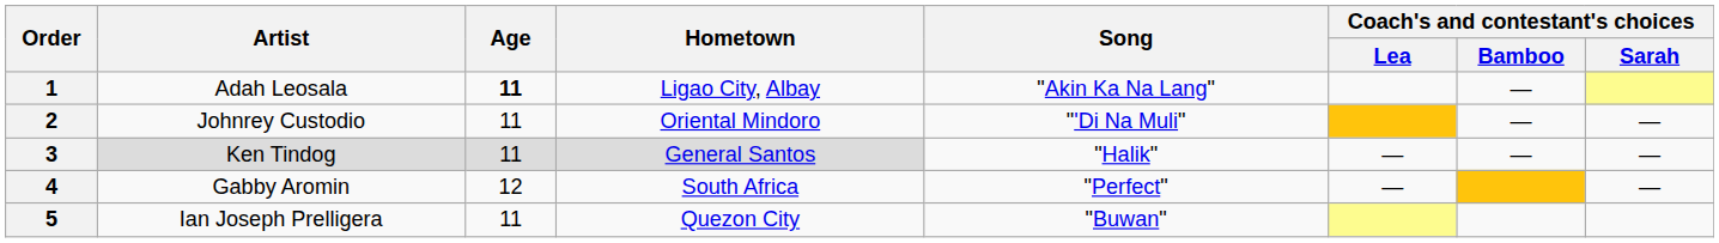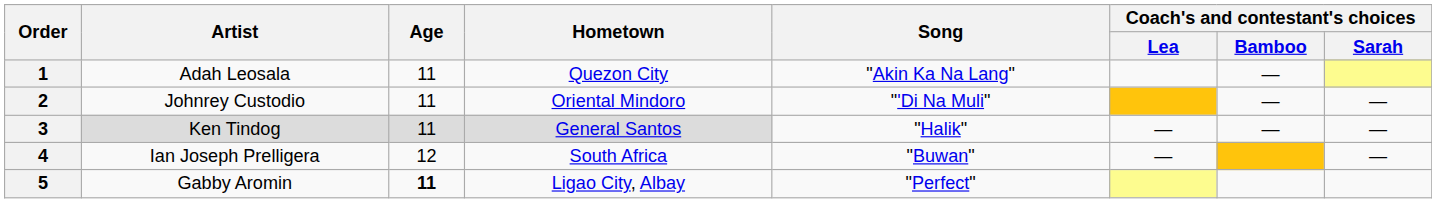 <table class="wikitable" style="text-align:center; line-height:17px; width:100%;">
 <tr>
 <th rowspan="2" scope="col" width="05%">Order</th>
 <th rowspan="2" scope="col" width="20%">Artist</th>
 <th rowspan="2" scope="col" width="05%">Age</th>
 <th rowspan="2" scope="col" width="20%">Hometown</th>
 <th rowspan="2" scope="col" width="22%">Song</th>
 <th colspan="3" scope="col" width="28%">Coach's and contestant's choices</th>
 </tr>
 <tr>
 <th width="07%"><a href='#'>Lea</a></th>
 <th width="07%"><a href='#'>Bamboo</a></th>
 <th width="07%"><a href='#'>Sarah</a></th>
 </tr>
 <tr>
 <th>1</th>
 <td>Adah Leosala</td>
-<td><strong>11</strong></td>
-<td><a href='#'>Ligao City</a>, <a href='#'>Albay</a></td>
+<td>11</td>
+<td><a href='#'>Quezon City</a></td>
 <td>"<a href='#'>Akin Ka Na Lang</a>"</td>
 <td><strong></strong></td>
 <td>—</td>
 <td style="background:#fdfc8f;"><strong></strong></td>
 </tr>
 <tr>
 <th>2</th>
 <td>Johnrey Custodio</td>
 <td>11</td>
 <td><a href='#'>Oriental Mindoro</a></td>
 <td>"<a href='#'>'Di Na Muli</a>"</td>
 <td style="background:#FFC40C;"><strong></strong></td>
 <td>—</td>
 <td>—</td>
 </tr>
 <tr>
 <th>3</th>
 <td style="background:#DCDCDC;">Ken Tindog</td>
 <td style="background:#DCDCDC;">11</td>
 <td style="background:#DCDCDC;"><a href='#'>General Santos</a></td>
 <td>"<a href='#'>Halik</a>"</td>
 <td>—</td>
 <td>—</td>
 <td>—</td>
 </tr>
 <tr>
 <th>4</th>
-<td>Gabby Aromin</td>
+<td>Ian Joseph Prelligera</td>
 <td>12</td>
 <td><a href='#'>South Africa</a></td>
-<td>"<a href='#'>Perfect</a>"</td>
+<td>"<a href='#'>Buwan</a>"</td>
 <td>—</td>
 <td style="background:#FFC40C;"><strong></strong></td>
 <td>—</td>
 </tr>
 <tr>
 <th>5</th>
-<td>Ian Joseph Prelligera</td>
-<td>11</td>
-<td><a href='#'>Quezon City</a></td>
-<td>"<a href='#'>Buwan</a>"</td>
+<td>Gabby Aromin</td>
+<td><strong>11</strong></td>
+<td><a href='#'>Ligao City</a>, <a href='#'>Albay</a></td>
+<td>"<a href='#'>Perfect</a>"</td>
 <td style="background:#fdfc8f;"><strong></strong></td>
 <td><strong></strong></td>
 <td><strong></strong></td>
 </tr>
 </table>
